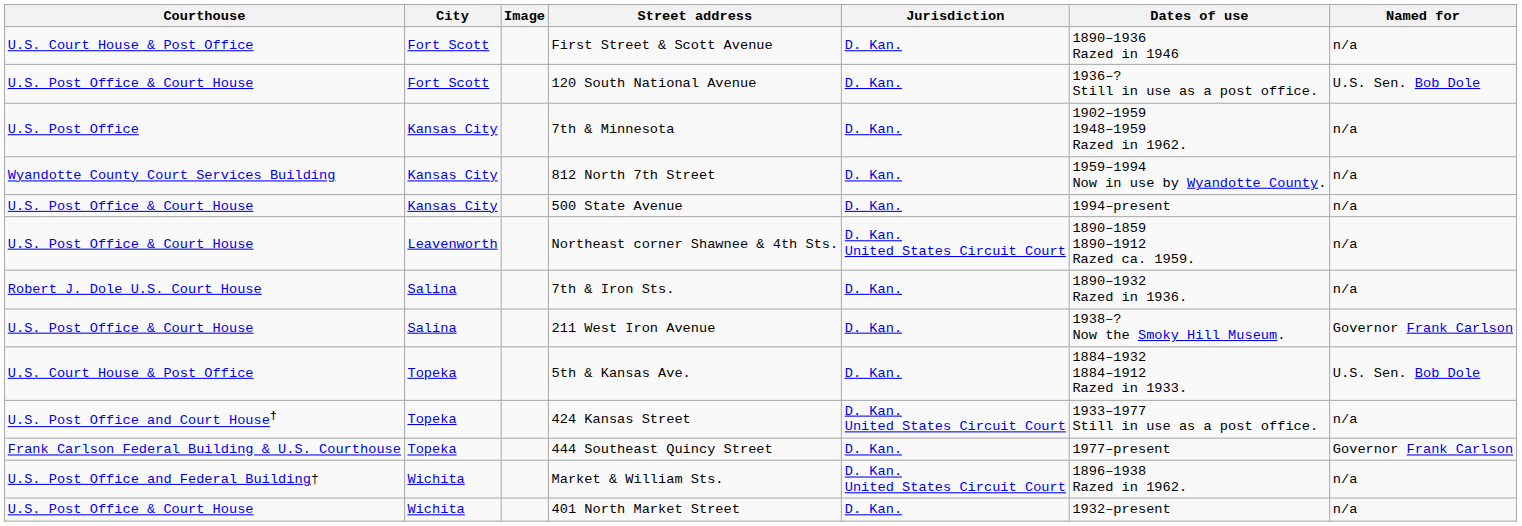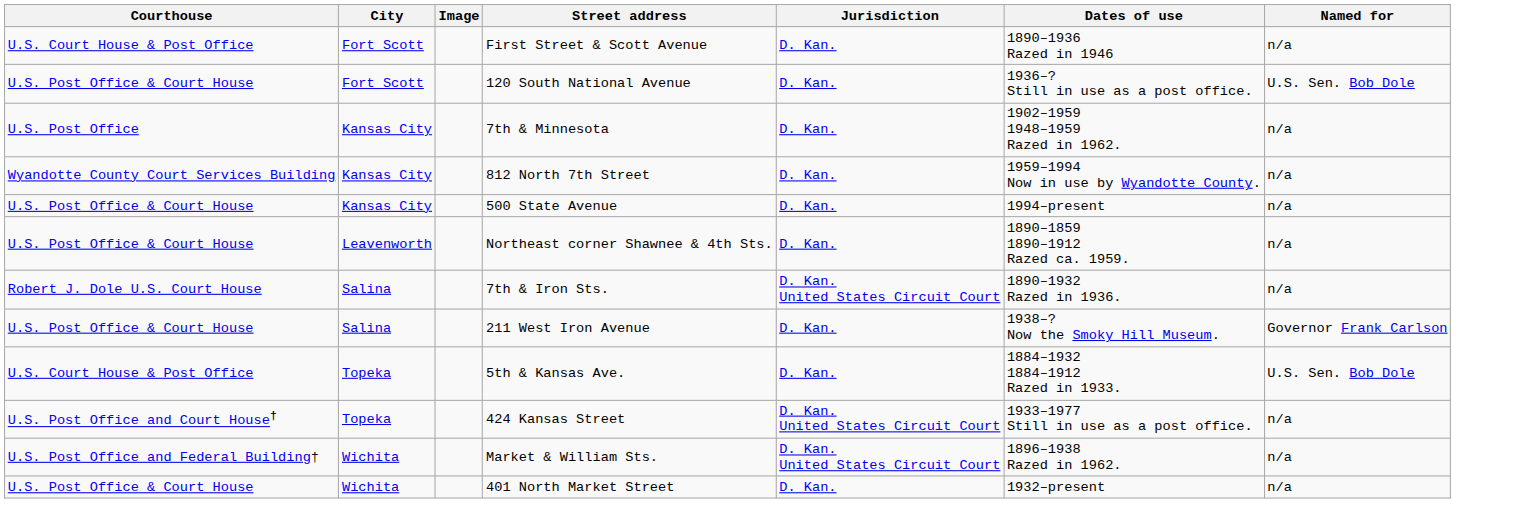 <table class="wikitable sortable sticky-header sort-under">
 <tr>
 <th>Courthouse</th>
 <th>City</th>
 <th>Image</th>
 <th>Street address</th>
 <th>Jurisdiction</th>
 <th>Dates of use</th>
 <th>Named for</th>
 </tr>
 <tr>
 <td><a href='#'>U.S. Court House & Post Office</a></td>
 <td><a href='#'>Fort Scott</a></td>
 <td></td>
 <td>First Street & Scott Avenue</td>
 <td><a href='#'>D. Kan.</a></td>
 <td>1890–1936<br>Razed in 1946</td>
 <td>n/a</td>
 </tr>
 <tr>
 <td><a href='#'>U.S. Post Office & Court House</a></td>
 <td><a href='#'>Fort Scott</a></td>
 <td></td>
 <td>120 South National Avenue</td>
 <td><a href='#'>D. Kan.</a></td>
 <td>1936–?<br>Still in use as a post office.</td>
 <td>U.S. Sen. <a href='#'>Bob Dole</a></td>
 </tr>
 <tr>
 <td><a href='#'>U.S. Post Office</a></td>
 <td><a href='#'>Kansas City</a></td>
 <td></td>
 <td>7th & Minnesota</td>
 <td><a href='#'>D. Kan.</a></td>
 <td>1902–1959<br>1948–1959<br>Razed in 1962.</td>
 <td>n/a</td>
 </tr>
 <tr>
 <td><a href='#'>Wyandotte County Court Services Building</a></td>
 <td><a href='#'>Kansas City</a></td>
 <td></td>
 <td>812 North 7th Street</td>
 <td><a href='#'>D. Kan.</a></td>
 <td>1959–1994<br>Now in use by <a href='#'>Wyandotte County</a>.</td>
 <td>n/a</td>
 </tr>
 <tr>
 <td><a href='#'>U.S. Post Office & Court House</a></td>
 <td><a href='#'>Kansas City</a></td>
 <td></td>
 <td>500 State Avenue</td>
 <td><a href='#'>D. Kan.</a></td>
 <td>1994–present</td>
 <td>n/a</td>
 </tr>
 <tr>
 <td><a href='#'>U.S. Post Office & Court House</a></td>
 <td><a href='#'>Leavenworth</a></td>
 <td></td>
 <td>Northeast corner Shawnee & 4th Sts.</td>
-<td><a href='#'>D. Kan.</a><br><a href='#'>United States Circuit Court</a></td>
+<td><a href='#'>D. Kan.</a></td>
 <td>1890–1859<br>1890–1912<br>Razed ca. 1959.</td>
 <td>n/a</td>
 </tr>
 <tr>
 <td><a href='#'>Robert J. Dole U.S. Court House</a></td>
 <td><a href='#'>Salina</a></td>
 <td></td>
 <td>7th & Iron Sts.</td>
-<td><a href='#'>D. Kan.</a></td>
+<td><a href='#'>D. Kan.</a><br><a href='#'>United States Circuit Court</a></td>
 <td>1890–1932<br>Razed in 1936.</td>
 <td>n/a</td>
 </tr>
 <tr>
 <td><a href='#'>U.S. Post Office & Court House</a></td>
 <td><a href='#'>Salina</a></td>
 <td></td>
 <td>211 West Iron Avenue</td>
 <td><a href='#'>D. Kan.</a></td>
 <td>1938–?<br>Now the <a href='#'>Smoky Hill Museum</a>.</td>
 <td>Governor <a href='#'>Frank Carlson</a></td>
 </tr>
 <tr>
 <td><a href='#'>U.S. Court House & Post Office</a></td>
 <td><a href='#'>Topeka</a></td>
 <td></td>
 <td>5th & Kansas Ave.</td>
 <td><a href='#'>D. Kan.</a></td>
 <td>1884–1932<br>1884–1912<br>Razed in 1933.</td>
 <td>U.S. Sen. <a href='#'>Bob Dole</a></td>
 </tr>
 <tr>
 <td><a href='#'>U.S. Post Office and Court House</a><strong><sup>†</sup></strong></td>
 <td><a href='#'>Topeka</a></td>
 <td></td>
 <td>424 Kansas Street</td>
 <td><a href='#'>D. Kan.</a><br><a href='#'>United States Circuit Court</a></td>
 <td>1933–1977<br>Still in use as a post office.</td>
 <td>n/a</td>
 </tr>
 <tr>
-<td><a href='#'>Frank Carlson Federal Building & U.S. Courthouse</a></td>
-<td><a href='#'>Topeka</a></td>
-<td></td>
-<td>444 Southeast Quincy Street</td>
-<td><a href='#'>D. Kan.</a></td>
-<td>1977–present</td>
-<td>Governor <a href='#'>Frank Carlson</a></td>
-</tr>
-<tr>
 <td><a href='#'>U.S. Post Office and Federal Building</a>†</td>
 <td><a href='#'>Wichita</a></td>
 <td></td>
 <td>Market & William Sts.</td>
 <td><a href='#'>D. Kan.</a><br><a href='#'>United States Circuit Court</a></td>
 <td>1896–1938<br>Razed in 1962.</td>
 <td>n/a</td>
 </tr>
 <tr>
 <td><a href='#'>U.S. Post Office & Court House</a></td>
 <td><a href='#'>Wichita</a></td>
 <td></td>
 <td>401 North Market Street</td>
 <td><a href='#'>D. Kan.</a></td>
 <td>1932–present</td>
 <td>n/a</td>
 </tr>
 </table>
